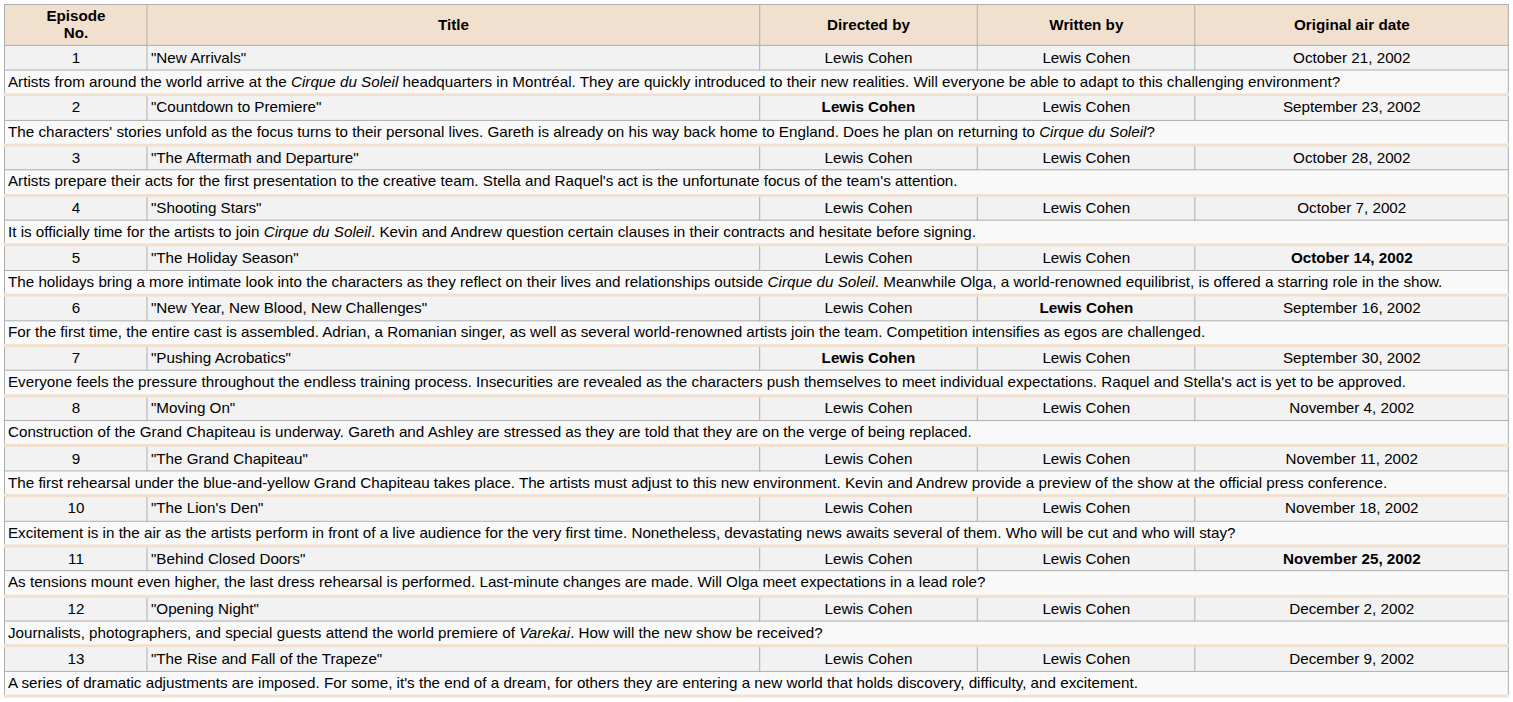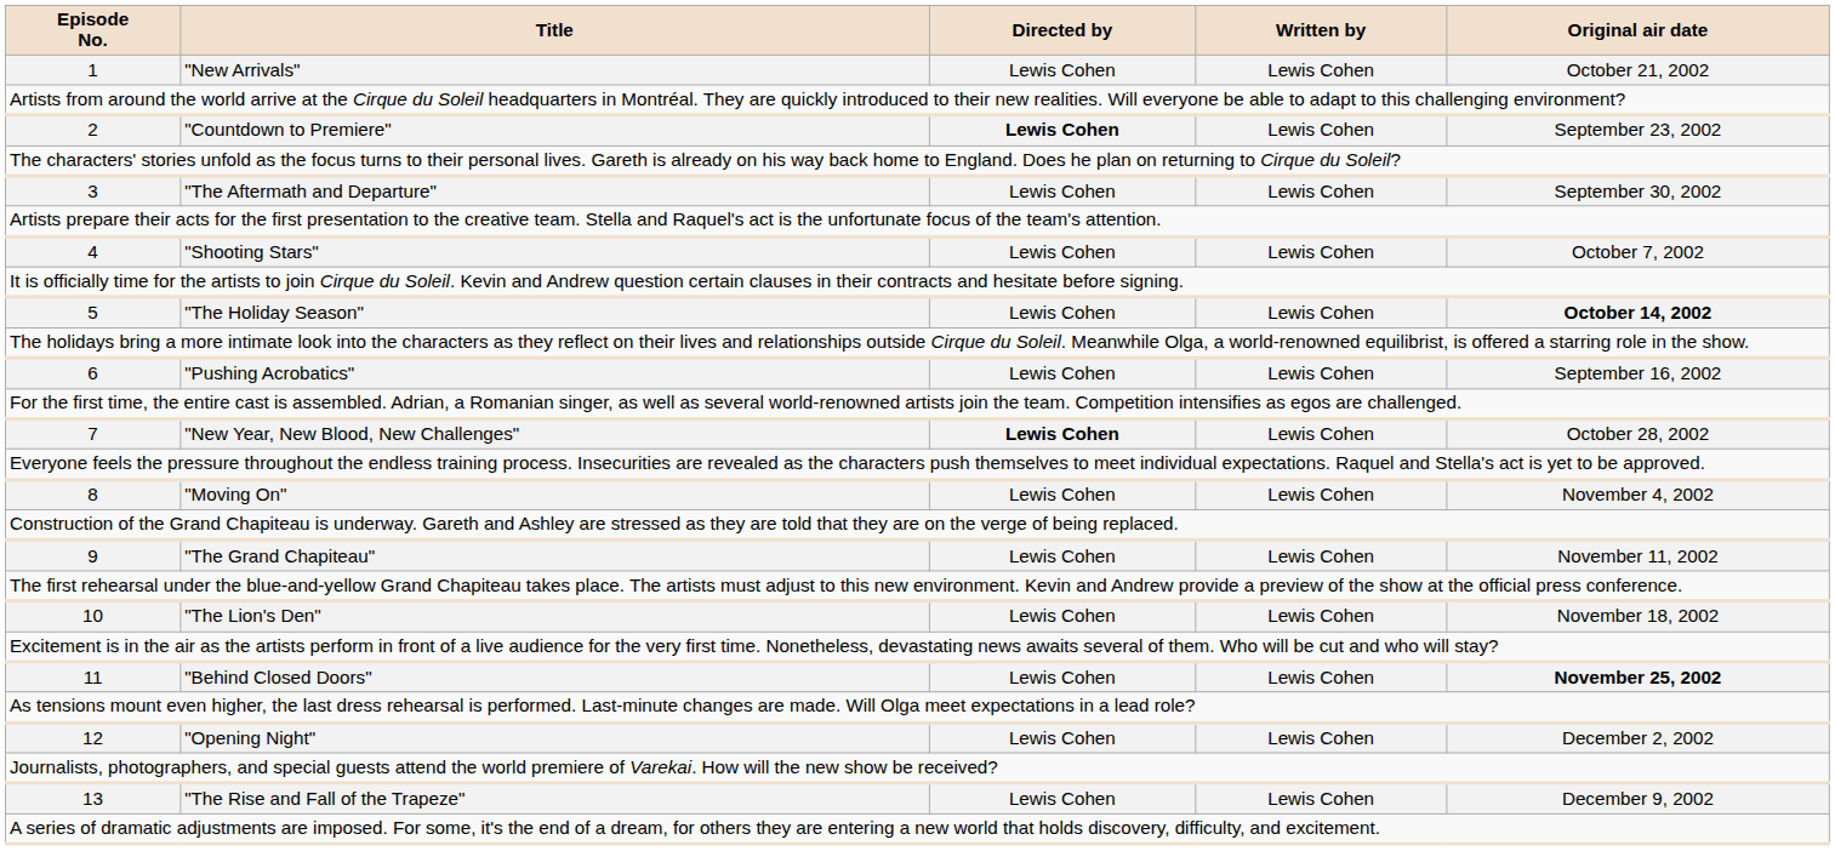 <table class="wikitable plainrowheaders" width="100%" style="text-align:center;">
 <tr style="background-color:#F2E0CE;color:#000000;font-weight:bold;">
 <td>Episode<br>No.</td>
 <td>Title</td>
 <td>Directed by</td>
 <td>Written by</td>
 <td>Original air date</td>
 </tr>
 <tr style="background:#f2f2f2;">
 <td><span>1</span></td>
 <td align=left>"New Arrivals"</td>
 <td>Lewis Cohen</td>
 <td>Lewis Cohen</td>
 <td>October 21, 2002</td>
 </tr>
 <tr>
 <td colspan=8 align=left style="border-bottom:3px solid #F2E0CE;">Artists from around the world arrive at the <em>Cirque du Soleil</em> headquarters in Montréal. They are quickly introduced to their new realities. Will everyone be able to adapt to this challenging environment?</td>
 </tr>
 <tr style="background:#f2f2f2;">
 <td><span>2</span></td>
 <td align=left>"Countdown to Premiere"</td>
 <td><strong>Lewis Cohen</strong></td>
 <td>Lewis Cohen</td>
 <td>September 23, 2002</td>
 </tr>
 <tr>
 <td colspan=8 align=left style="border-bottom:3px solid #F2E0CE;">The characters' stories unfold as the focus turns to their personal lives. Gareth is already on his way back home to England. Does he plan on returning to <em>Cirque du Soleil</em>?</td>
 </tr>
 <tr style="background:#f2f2f2;">
 <td><span>3</span></td>
 <td align=left>"The Aftermath and Departure"</td>
 <td>Lewis Cohen</td>
 <td>Lewis Cohen</td>
-<td>October 28, 2002</td>
+<td>September 30, 2002</td>
 </tr>
 <tr>
 <td colspan=8 align=left style="border-bottom:3px solid #F2E0CE;">Artists prepare their acts for the first presentation to the creative team. Stella and Raquel's act is the unfortunate focus of the team's attention.</td>
 </tr>
 <tr style="background:#f2f2f2;">
 <td><span>4</span></td>
 <td align=left>"Shooting Stars"</td>
 <td>Lewis Cohen</td>
 <td>Lewis Cohen</td>
 <td>October 7, 2002</td>
 </tr>
 <tr>
 <td colspan=8 align=left style="border-bottom:3px solid #F2E0CE;">It is officially time for the artists to join <em>Cirque du Soleil</em>. Kevin and Andrew question certain clauses in their contracts and hesitate before signing.</td>
 </tr>
 <tr style="background:#f2f2f2;">
 <td><span>5</span></td>
 <td align=left>"The Holiday Season"</td>
 <td>Lewis Cohen</td>
 <td>Lewis Cohen</td>
 <td><strong>October 14, 2002</strong></td>
 </tr>
 <tr>
 <td colspan=8 align=left style="border-bottom:3px solid #F2E0CE;">The holidays bring a more intimate look into the characters as they reflect on their lives and relationships outside <em>Cirque du Soleil</em>. Meanwhile Olga, a world-renowned equilibrist, is offered a starring role in the show.</td>
 </tr>
 <tr style="background:#f2f2f2;">
 <td><span>6</span></td>
-<td align=left>"New Year, New Blood, New Challenges"</td>
+<td align=left>"Pushing Acrobatics"</td>
 <td>Lewis Cohen</td>
-<td><strong>Lewis Cohen</strong></td>
+<td>Lewis Cohen</td>
 <td>September 16, 2002 </td>
 </tr>
 <tr>
 <td colspan=8 align=left style="border-bottom:3px solid #F2E0CE;">For the first time, the entire cast is assembled. Adrian, a Romanian singer, as well as several world-renowned artists join the team. Competition intensifies as egos are challenged.</td>
 </tr>
 <tr style="background:#f2f2f2;">
 <td><span>7</span></td>
-<td align=left>"Pushing Acrobatics"</td>
+<td align=left>"New Year, New Blood, New Challenges"</td>
 <td><strong>Lewis Cohen</strong></td>
 <td>Lewis Cohen</td>
-<td>September 30, 2002</td>
+<td>October 28, 2002</td>
 </tr>
 <tr>
 <td colspan=8 align=left style="border-bottom:3px solid #F2E0CE;">Everyone feels the pressure throughout the endless training process. Insecurities are revealed as the characters push themselves to meet individual expectations. Raquel and Stella's act is yet to be approved.</td>
 </tr>
 <tr style="background:#f2f2f2;">
 <td><span>8</span></td>
 <td align=left>"Moving On"</td>
 <td>Lewis Cohen</td>
 <td>Lewis Cohen</td>
 <td>November 4, 2002</td>
 </tr>
 <tr>
 <td colspan=8 align=left style="border-bottom:3px solid #F2E0CE;">Construction of the Grand Chapiteau is underway. Gareth and Ashley are stressed as they are told that they are on the verge of being replaced.</td>
 </tr>
 <tr style="background:#f2f2f2;">
 <td><span>9</span></td>
 <td align=left>"The Grand Chapiteau"</td>
 <td>Lewis Cohen</td>
 <td>Lewis Cohen</td>
 <td>November 11, 2002</td>
 </tr>
 <tr>
 <td colspan=8 align=left style="border-bottom:3px solid #F2E0CE;">The first rehearsal under the blue-and-yellow Grand Chapiteau takes place. The artists must adjust to this new environment. Kevin and Andrew provide a preview of the show at the official press conference.</td>
 </tr>
 <tr style="background:#f2f2f2;">
 <td><span>10</span></td>
 <td align=left>"The Lion's Den"</td>
 <td>Lewis Cohen</td>
 <td>Lewis Cohen</td>
 <td>November 18, 2002</td>
 </tr>
 <tr>
 <td colspan=8 align=left style="border-bottom:3px solid #F2E0CE;">Excitement is in the air as the artists perform in front of a live audience for the very first time. Nonetheless, devastating news awaits several of them. Who will be cut and who will stay?</td>
 </tr>
 <tr style="background:#f2f2f2;">
 <td><span>11</span></td>
 <td align=left>"Behind Closed Doors"</td>
 <td>Lewis Cohen</td>
 <td>Lewis Cohen</td>
 <td><strong>November 25, 2002</strong></td>
 </tr>
 <tr>
 <td colspan=8 align=left style="border-bottom:3px solid #F2E0CE;">As tensions mount even higher, the last dress rehearsal is performed. Last-minute changes are made. Will Olga meet expectations in a lead role?</td>
 </tr>
 <tr style="background:#f2f2f2;">
 <td><span>12</span></td>
 <td align=left>"Opening Night"</td>
 <td>Lewis Cohen</td>
 <td>Lewis Cohen</td>
 <td>December 2, 2002</td>
 </tr>
 <tr>
 <td colspan=8 align=left style="border-bottom:3px solid #F2E0CE;">Journalists, photographers, and special guests attend the world premiere of <em>Varekai</em>. How will the new show be received?</td>
 </tr>
 <tr style="background:#f2f2f2;">
 <td><span>13</span></td>
 <td align=left>"The Rise and Fall of the Trapeze"</td>
 <td>Lewis Cohen</td>
 <td>Lewis Cohen</td>
 <td>December 9, 2002</td>
 </tr>
 <tr>
 <td colspan=8 align=left style="border-bottom:3px solid #F2E0CE;">A series of dramatic adjustments are imposed. For some, it's the end of a dream, for others they are entering a new world that holds discovery, difficulty, and excitement.</td>
 </tr>
 </table>
